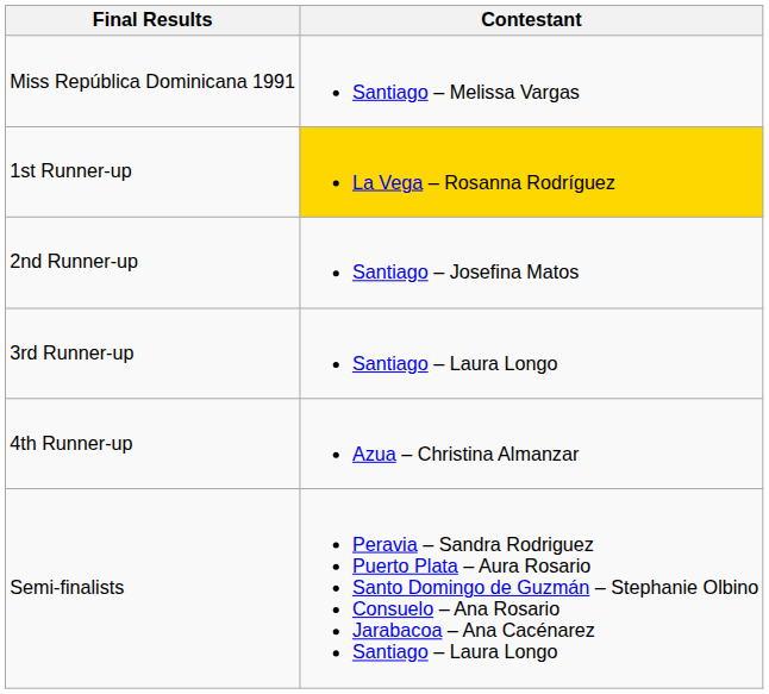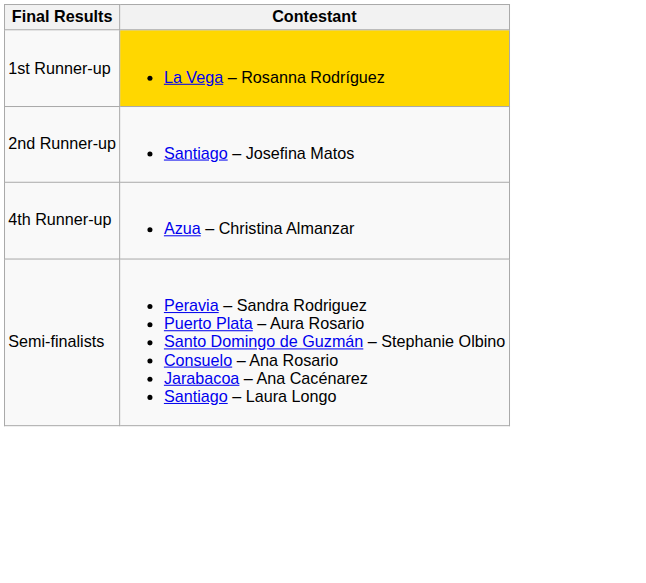 <table class="wikitable">
 <tr>
 <th>Final Results</th>
 <th>Contestant</th>
-</tr>
-<tr>
-<td>Miss República Dominicana 1991</td>
-<td><br><ul><li><a href='#'>Santiago</a> – Melissa Vargas</li></ul></td>
 </tr>
 <tr>
 <td>1st Runner-up</td>
 <td style="background: gold;"><br><ul><li><a href='#'>La Vega</a> – Rosanna Rodríguez</li></ul></td>
 </tr>
 <tr>
 <td>2nd Runner-up</td>
 <td><br><ul><li><a href='#'>Santiago</a> – Josefina Matos</li></ul></td>
 </tr>
 <tr>
-<td>3rd Runner-up</td>
-<td><br><ul><li><a href='#'>Santiago</a> – Laura Longo</li></ul></td>
-</tr>
-<tr>
 <td>4th Runner-up</td>
 <td><br><ul><li><a href='#'>Azua</a> – Christina Almanzar</li></ul></td>
 </tr>
 <tr>
 <td>Semi-finalists</td>
 <td><br><ul><li><a href='#'>Peravia</a> – Sandra Rodriguez</li><li><a href='#'>Puerto Plata</a> – Aura Rosario</li><li><a href='#'>Santo Domingo de Guzmán</a> – Stephanie Olbino</li><li><a href='#'>Consuelo</a> – Ana Rosario</li><li><a href='#'>Jarabacoa</a> – Ana Cacénarez</li><li><a href='#'>Santiago</a> – Laura Longo</li></ul></td>
 </tr>
 </table>
